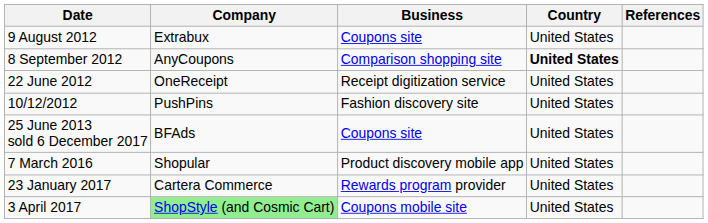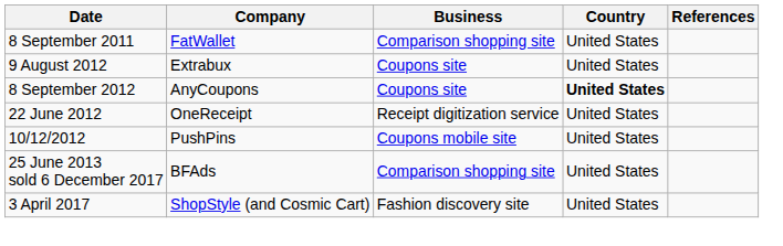 <table class="wikitable">
 <tr>
 <th>Date</th>
 <th>Company</th>
 <th>Business</th>
 <th>Country</th>
 <th>References</th>
+</tr>
+<tr>
+<td>8 September 2011</td>
+<td><a href='#'>FatWallet</a></td>
+<td><a href='#'>Comparison shopping site</a></td>
+<td>United States</td>
+<td></td>
 </tr>
 <tr>
 <td>9 August 2012</td>
 <td>Extrabux</td>
 <td><a href='#'>Coupons site</a></td>
 <td>United States</td>
 <td></td>
 </tr>
 <tr>
 <td>8 September 2012</td>
 <td>AnyCoupons</td>
-<td><a href='#'>Comparison shopping site</a></td>
+<td><a href='#'>Coupons site</a></td>
 <td><strong>United States</strong></td>
 <td></td>
 </tr>
 <tr>
 <td>22 June 2012</td>
 <td>OneReceipt</td>
 <td>Receipt digitization service</td>
 <td>United States</td>
 <td></td>
 </tr>
 <tr>
 <td>10/12/2012</td>
 <td>PushPins</td>
-<td>Fashion discovery site</td>
+<td><a href='#'>Coupons mobile site</a></td>
 <td>United States</td>
 <td></td>
 </tr>
 <tr>
 <td>25 June 2013<br>sold 6 December 2017</td>
 <td>BFAds</td>
-<td><a href='#'>Coupons site</a></td>
-<td>United States</td>
-<td></td>
-</tr>
-<tr>
-<td>7 March 2016</td>
-<td>Shopular</td>
-<td>Product discovery mobile app</td>
-<td>United States</td>
-<td></td>
-</tr>
-<tr>
-<td>23 January 2017</td>
-<td>Cartera Commerce</td>
-<td><a href='#'>Rewards program</a> provider</td>
+<td><a href='#'>Comparison shopping site</a></td>
 <td>United States</td>
 <td></td>
 </tr>
 <tr>
 <td>3 April 2017</td>
-<td style="background: lightgreen;"><a href='#'>ShopStyle</a> (and Cosmic Cart)</td>
-<td><a href='#'>Coupons mobile site</a></td>
+<td><a href='#'>ShopStyle</a> (and Cosmic Cart)</td>
+<td>Fashion discovery site</td>
 <td>United States</td>
 <td></td>
 </tr>
 </table>
